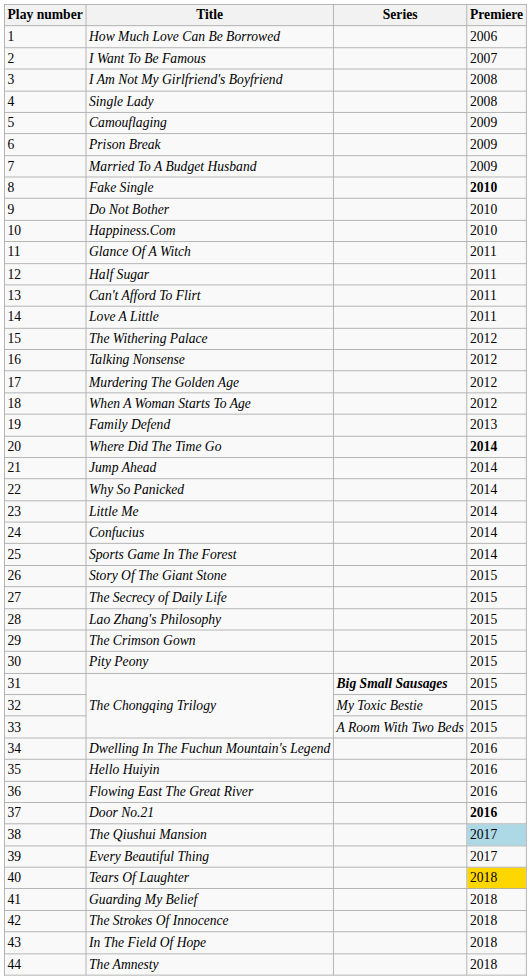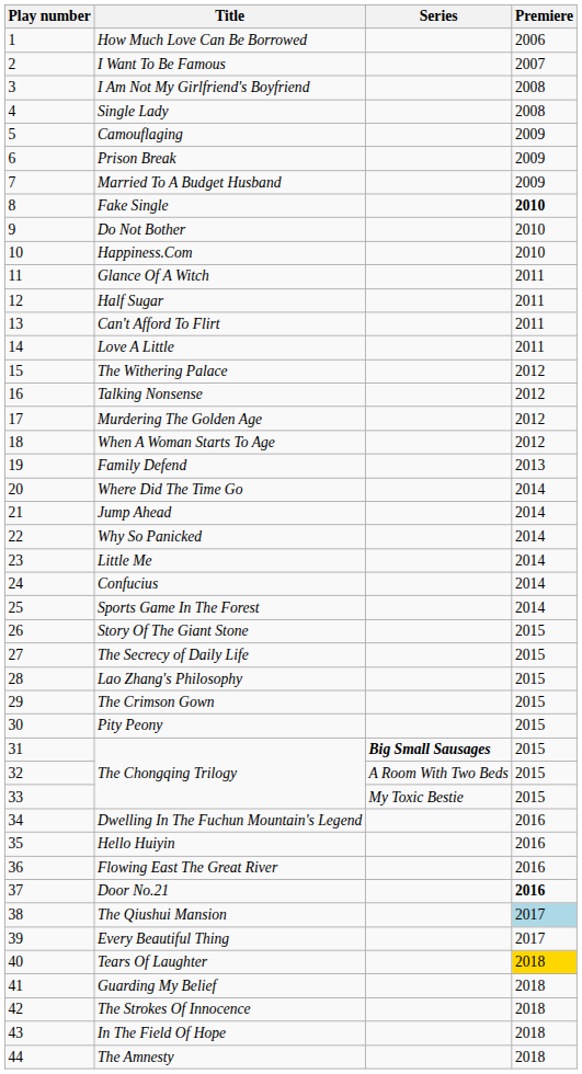 <table class="wikitable">
 <tr>
 <th>Play number</th>
 <th>Title</th>
 <th>Series</th>
 <th>Premiere</th>
 </tr>
 <tr>
 <td>1</td>
 <td><em>How Much Love Can Be Borrowed</em></td>
 <td></td>
 <td>2006</td>
 </tr>
 <tr>
 <td>2</td>
 <td><em>I Want To Be Famous</em></td>
 <td></td>
 <td>2007</td>
 </tr>
 <tr>
 <td>3</td>
 <td><em>I Am Not My Girlfriend's Boyfriend</em></td>
 <td></td>
 <td>2008</td>
 </tr>
 <tr>
 <td>4</td>
 <td><em>Single Lady</em></td>
 <td></td>
 <td>2008</td>
 </tr>
 <tr>
 <td>5</td>
 <td><em>Camouflaging</em></td>
 <td></td>
 <td>2009</td>
 </tr>
 <tr>
 <td>6</td>
 <td><em>Prison Break</em></td>
 <td></td>
 <td>2009</td>
 </tr>
 <tr>
 <td>7</td>
 <td><em>Married To A Budget Husband</em></td>
 <td></td>
 <td>2009</td>
 </tr>
 <tr>
 <td>8</td>
 <td><em>Fake Single</em></td>
 <td></td>
 <td><strong>2010</strong></td>
 </tr>
 <tr>
 <td>9</td>
 <td><em>Do Not Bother</em></td>
 <td></td>
 <td>2010</td>
 </tr>
 <tr>
 <td>10</td>
 <td><em>Happiness.Com</em></td>
 <td></td>
 <td>2010</td>
 </tr>
 <tr>
 <td>11</td>
 <td><em>Glance Of A Witch</em></td>
 <td></td>
 <td>2011</td>
 </tr>
 <tr>
 <td>12</td>
 <td><em>Half Sugar</em></td>
 <td></td>
 <td>2011</td>
 </tr>
 <tr>
 <td>13</td>
 <td><em>Can't Afford To Flirt</em></td>
 <td></td>
 <td>2011</td>
 </tr>
 <tr>
 <td>14</td>
 <td><em>Love A Little</em></td>
 <td></td>
 <td>2011</td>
 </tr>
 <tr>
 <td>15</td>
 <td><em>The Withering Palace</em></td>
 <td></td>
 <td>2012</td>
 </tr>
 <tr>
 <td>16</td>
 <td><em>Talking Nonsense</em></td>
 <td></td>
 <td>2012</td>
 </tr>
 <tr>
 <td>17</td>
 <td><em>Murdering The Golden Age</em></td>
 <td></td>
 <td>2012</td>
 </tr>
 <tr>
 <td>18</td>
 <td><em>When A Woman Starts To Age</em></td>
 <td></td>
 <td>2012</td>
 </tr>
 <tr>
 <td>19</td>
 <td><em>Family Defend</em></td>
 <td></td>
 <td>2013</td>
 </tr>
 <tr>
 <td>20</td>
 <td><em>Where Did The Time Go</em></td>
 <td></td>
-<td><strong>2014</strong></td>
+<td>2014</td>
 </tr>
 <tr>
 <td>21</td>
 <td><em>Jump Ahead</em></td>
 <td></td>
 <td>2014</td>
 </tr>
 <tr>
 <td>22</td>
 <td><em>Why So Panicked</em></td>
 <td></td>
 <td>2014</td>
 </tr>
 <tr>
 <td>23</td>
 <td><em>Little Me</em></td>
 <td></td>
 <td>2014</td>
 </tr>
 <tr>
 <td>24</td>
 <td><em>Confucius</em></td>
 <td></td>
 <td>2014</td>
 </tr>
 <tr>
 <td>25</td>
 <td><em>Sports Game In The Forest</em></td>
 <td></td>
 <td>2014</td>
 </tr>
 <tr>
 <td>26</td>
 <td><em>Story Of The Giant Stone</em></td>
 <td></td>
 <td>2015</td>
 </tr>
 <tr>
 <td>27</td>
 <td><em>The Secrecy of Daily Life</em></td>
 <td></td>
 <td>2015</td>
 </tr>
 <tr>
 <td>28</td>
 <td><em>Lao Zhang's Philosophy</em></td>
 <td></td>
 <td>2015</td>
 </tr>
 <tr>
 <td>29</td>
 <td><em>The Crimson Gown</em></td>
 <td></td>
 <td>2015</td>
 </tr>
 <tr>
 <td>30</td>
 <td><em>Pity Peony</em></td>
 <td></td>
 <td>2015</td>
 </tr>
 <tr>
 <td>31</td>
 <td rowspan="3"><em>The Chongqing Trilogy</em></td>
 <td><strong><em>Big Small Sausages</em></strong></td>
 <td>2015</td>
 </tr>
 <tr>
 <td>32</td>
-<td><em>My Toxic Bestie</em></td>
+<td><em>A Room With Two Beds</em></td>
 <td>2015</td>
 </tr>
 <tr>
 <td>33</td>
-<td><em>A Room With Two Beds</em></td>
+<td><em>My Toxic Bestie</em></td>
 <td>2015</td>
 </tr>
 <tr>
 <td>34</td>
 <td><em>Dwelling In The Fuchun Mountain's Legend</em></td>
 <td></td>
 <td>2016</td>
 </tr>
 <tr>
 <td>35</td>
 <td><em>Hello Huiyin</em></td>
 <td></td>
 <td>2016</td>
 </tr>
 <tr>
 <td>36</td>
 <td><em>Flowing East The Great River</em></td>
 <td></td>
 <td>2016</td>
 </tr>
 <tr>
 <td>37</td>
 <td><em>Door No.21</em></td>
 <td></td>
 <td><strong>2016</strong></td>
 </tr>
 <tr>
 <td>38</td>
 <td><em>The Qiushui Mansion</em></td>
 <td></td>
 <td style="background: lightblue;">2017</td>
 </tr>
 <tr>
 <td>39</td>
 <td><em>Every Beautiful Thing</em></td>
 <td></td>
 <td>2017</td>
 </tr>
 <tr>
 <td>40</td>
 <td><em>Tears Of Laughter</em></td>
 <td></td>
 <td style="background: gold;">2018</td>
 </tr>
 <tr>
 <td>41</td>
 <td><em>Guarding My Belief</em></td>
 <td></td>
 <td>2018</td>
 </tr>
 <tr>
 <td>42</td>
 <td><em>The Strokes Of Innocence</em></td>
 <td></td>
 <td>2018</td>
 </tr>
 <tr>
 <td>43</td>
 <td><em>In The Field Of Hope</em></td>
 <td></td>
 <td>2018</td>
 </tr>
 <tr>
 <td>44</td>
 <td><em>The Amnesty</em></td>
 <td></td>
 <td>2018</td>
 </tr>
 </table>
